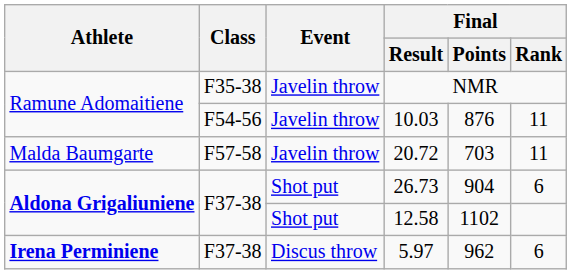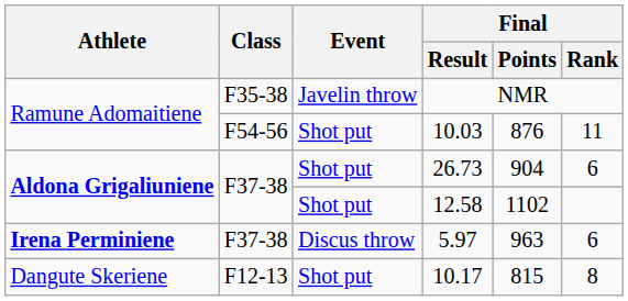 <table class=wikitable style="font-size:90%">
 <tr>
 <th rowspan="2">Athlete</th>
 <th rowspan="2">Class</th>
 <th rowspan="2">Event</th>
 <th colspan="3">Final</th>
 </tr>
 <tr>
 <th>Result</th>
 <th>Points</th>
 <th>Rank</th>
 </tr>
 <tr>
 <td rowspan="2"><a href='#'>Ramune Adomaitiene</a></td>
 <td style="text-align:center;">F35-38</td>
 <td><a href='#'>Javelin throw</a></td>
 <td style="text-align:center;" colspan="3">NMR</td>
 </tr>
 <tr>
 <td style="text-align:center;">F54-56</td>
-<td><a href='#'>Javelin throw</a></td>
+<td><a href='#'>Shot put</a></td>
 <td style="text-align:center;">10.03</td>
 <td style="text-align:center;">876</td>
-<td style="text-align:center;">11</td>
-</tr>
-<tr>
-<td><a href='#'>Malda Baumgarte</a></td>
-<td style="text-align:center;">F57-58</td>
-<td><a href='#'>Javelin throw</a></td>
-<td style="text-align:center;">20.72</td>
-<td style="text-align:center;">703</td>
 <td style="text-align:center;">11</td>
 </tr>
 <tr>
 <td rowspan="2"><strong><a href='#'>Aldona Grigaliuniene</a></strong></td>
 <td rowspan="2" style="text-align:center;">F37-38</td>
 <td><a href='#'>Shot put</a></td>
 <td style="text-align:center;">26.73</td>
 <td style="text-align:center;">904</td>
 <td style="text-align:center;">6</td>
 </tr>
 <tr>
 <td><a href='#'>Shot put</a></td>
 <td style="text-align:center;">12.58</td>
 <td style="text-align:center;">1102</td>
 <td style="text-align:center;"></td>
 </tr>
 <tr>
 <td><strong><a href='#'>Irena Perminiene</a></strong></td>
 <td style="text-align:center;">F37-38</td>
 <td><a href='#'>Discus throw</a></td>
 <td style="text-align:center;">5.97</td>
-<td style="text-align:center;">962</td>
+<td style="text-align:center;">963</td>
 <td style="text-align:center;">6</td>
 </tr>
+<tr>
+<td><a href='#'>Dangute Skeriene</a></td>
+<td style="text-align:center;">F12-13</td>
+<td><a href='#'>Shot put</a></td>
+<td style="text-align:center;">10.17</td>
+<td style="text-align:center;">815</td>
+<td style="text-align:center;">8</td>
+</tr>
 </table>
